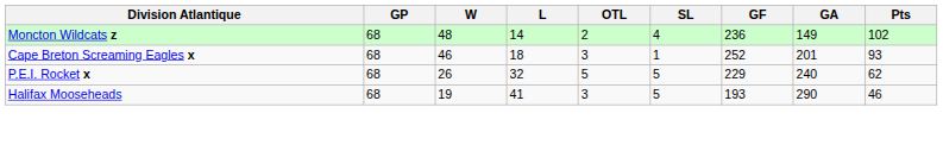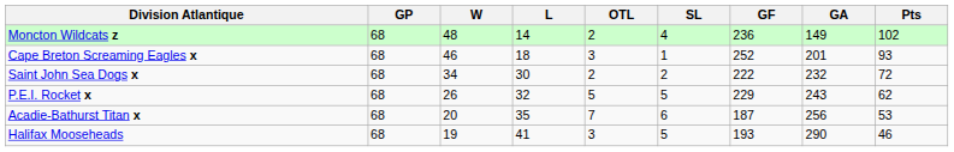 <table class="wikitable" style="width: 75%">
 <tr>
 <th width=25%>Division Atlantique</th>
 <th width=5%>GP</th>
 <th width=5%>W</th>
 <th width=5%>L</th>
 <th width=5%>OTL</th>
 <th width=5%>SL</th>
 <th width=5%>GF</th>
 <th width=5%>GA</th>
 <th width=5%>Pts</th>
 </tr>
 <tr bgcolor=#ccffcc>
 <td><a href='#'>Moncton Wildcats</a> <strong>z</strong></td>
 <td>68</td>
 <td>48</td>
 <td>14</td>
 <td>2</td>
 <td>4</td>
 <td>236</td>
 <td>149</td>
 <td>102</td>
 </tr>
 <tr>
 <td><a href='#'>Cape Breton Screaming Eagles</a> <strong>x</strong></td>
 <td>68</td>
 <td>46</td>
 <td>18</td>
 <td>3</td>
 <td>1</td>
 <td>252</td>
 <td>201</td>
 <td>93</td>
 </tr>
 <tr>
+<td><a href='#'>Saint John Sea Dogs</a> <strong>x</strong></td>
+<td>68</td>
+<td>34</td>
+<td>30</td>
+<td>2</td>
+<td>2</td>
+<td>222</td>
+<td>232</td>
+<td>72</td>
+</tr>
+<tr>
 <td><a href='#'>P.E.I. Rocket</a> <strong>x</strong></td>
 <td>68</td>
 <td>26</td>
 <td>32</td>
 <td>5</td>
 <td>5</td>
 <td>229</td>
-<td>240</td>
+<td>243</td>
 <td>62</td>
+</tr>
+<tr>
+<td><a href='#'>Acadie-Bathurst Titan</a> <strong>x</strong></td>
+<td>68</td>
+<td>20</td>
+<td>35</td>
+<td>7</td>
+<td>6</td>
+<td>187</td>
+<td>256</td>
+<td>53</td>
 </tr>
 <tr>
 <td><a href='#'>Halifax Mooseheads</a></td>
 <td>68</td>
 <td>19</td>
 <td>41</td>
 <td>3</td>
 <td>5</td>
 <td>193</td>
 <td>290</td>
 <td>46</td>
 </tr>
 </table>
